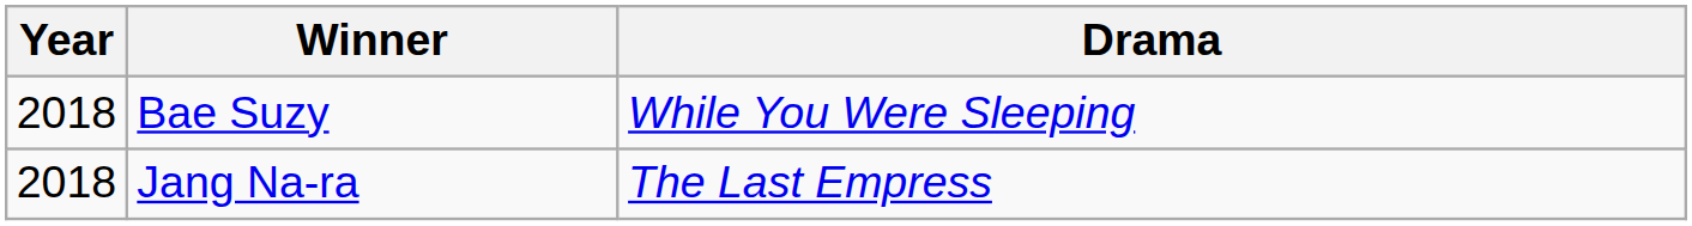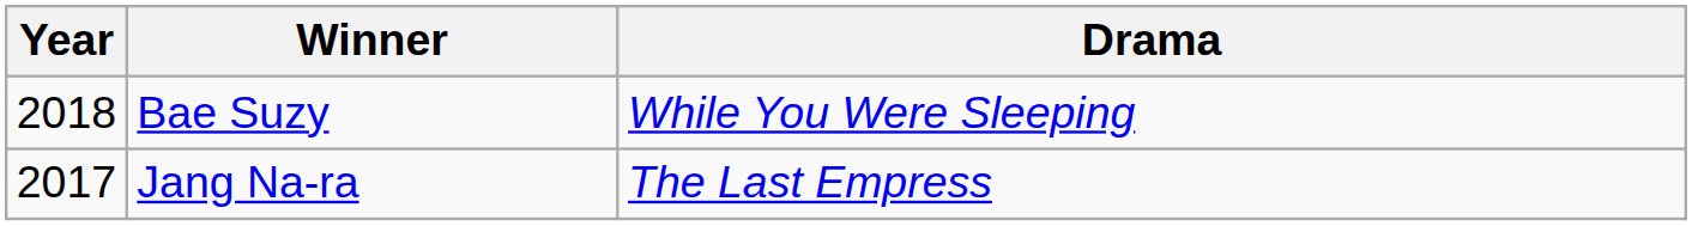 <table class="wikitable" style="width:600px">
 <tr>
 <th width=10>Year</th>
 <th>Winner</th>
 <th>Drama</th>
 </tr>
 <tr>
 <td>2018</td>
 <td><a href='#'>Bae Suzy</a></td>
 <td><em><a href='#'>While You Were Sleeping</a></em></td>
 </tr>
 <tr>
-<td>2018</td>
+<td>2017</td>
 <td><a href='#'>Jang Na-ra</a></td>
 <td><em><a href='#'>The Last Empress</a></em></td>
 </tr>
 </table>
